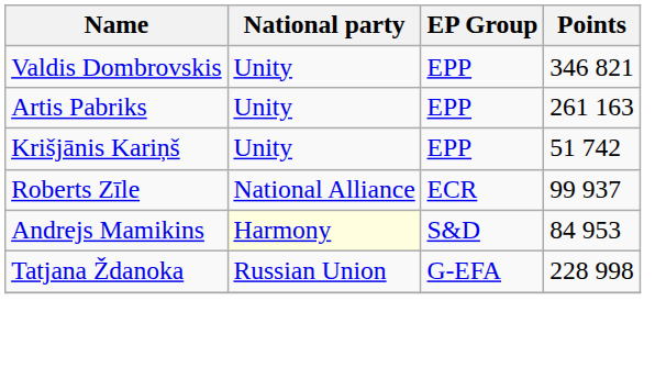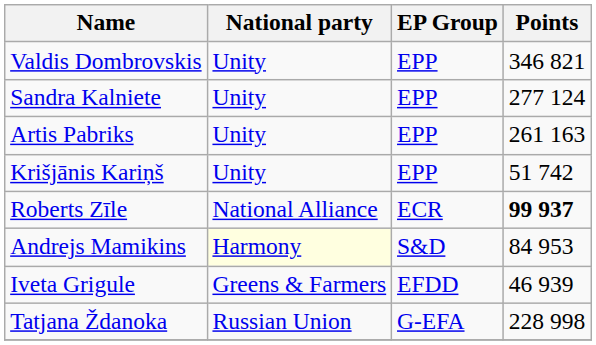 <table class="sortable wikitable">
 <tr>
 <th>Name</th>
 <th>National party</th>
 <th>EP Group</th>
 <th>Points</th>
 </tr>
 <tr>
 <td><a href='#'>Valdis Dombrovskis</a></td>
 <td> <a href='#'>Unity</a></td>
 <td> <a href='#'>EPP</a></td>
 <td>346 821</td>
+</tr>
+<tr>
+<td><a href='#'>Sandra Kalniete</a></td>
+<td> <a href='#'>Unity</a></td>
+<td> <a href='#'>EPP</a></td>
+<td>277 124</td>
 </tr>
 <tr>
 <td><a href='#'>Artis Pabriks</a></td>
 <td> <a href='#'>Unity</a></td>
 <td> <a href='#'>EPP</a></td>
 <td>261 163</td>
 </tr>
 <tr>
 <td><a href='#'>Krišjānis Kariņš</a></td>
 <td> <a href='#'>Unity</a></td>
 <td> <a href='#'>EPP</a></td>
 <td>51 742</td>
 </tr>
 <tr>
 <td><a href='#'>Roberts Zīle</a></td>
 <td> <a href='#'>National Alliance</a></td>
 <td> <a href='#'>ECR</a></td>
-<td>99 937</td>
+<td><strong>99 937</strong></td>
 </tr>
 <tr>
 <td><a href='#'>Andrejs Mamikins</a></td>
 <td style="background: lightyellow;"> <a href='#'>Harmony</a></td>
 <td> <a href='#'>S&D</a></td>
 <td>84 953</td>
+</tr>
+<tr>
+<td><a href='#'>Iveta Grigule</a></td>
+<td> <a href='#'>Greens & Farmers</a></td>
+<td> <a href='#'>EFDD</a></td>
+<td>46 939</td>
 </tr>
 <tr>
 <td><a href='#'>Tatjana Ždanoka</a></td>
 <td> <a href='#'>Russian Union</a></td>
 <td> <a href='#'>G-EFA</a></td>
 <td>228 998</td>
 </tr>
 <tr>
 </tr>
 </table>
